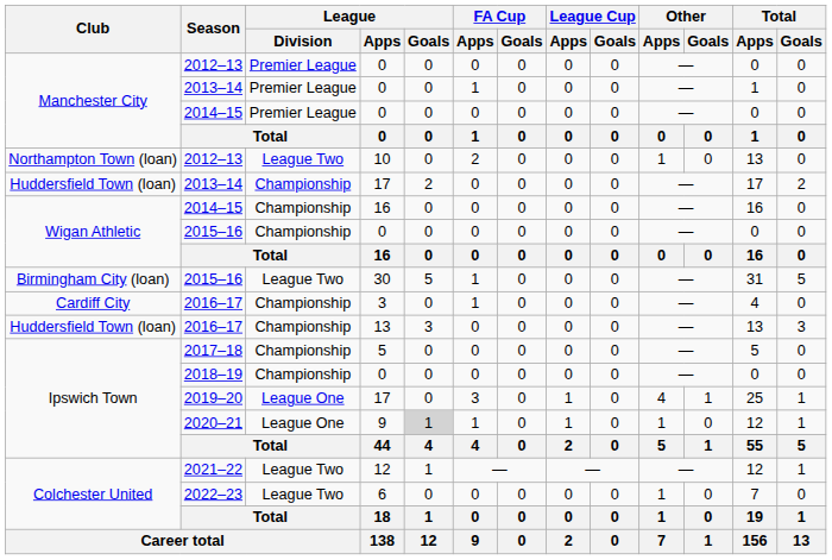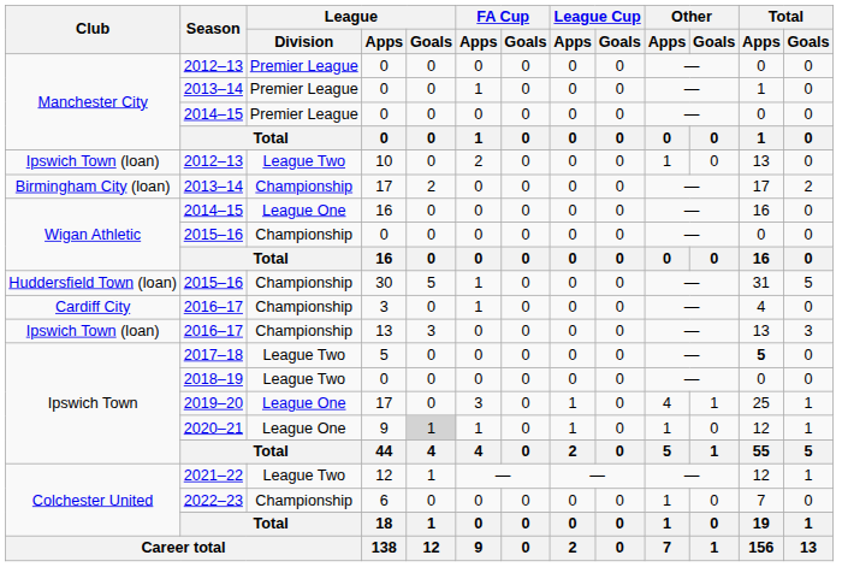 <table class="wikitable" style="text-align:center">
 <tr>
 <th rowspan="2">Club</th>
 <th rowspan="2">Season</th>
 <th colspan="3">League</th>
 <th colspan="2"><a href='#'>FA Cup</a></th>
 <th colspan="2"><a href='#'>League Cup</a></th>
 <th colspan="2">Other</th>
 <th colspan="2">Total</th>
 </tr>
 <tr>
 <th>Division</th>
 <th>Apps</th>
 <th>Goals</th>
 <th>Apps</th>
 <th>Goals</th>
 <th>Apps</th>
 <th>Goals</th>
 <th>Apps</th>
 <th>Goals</th>
 <th>Apps</th>
 <th>Goals</th>
 </tr>
 <tr>
 <td rowspan="4"><a href='#'>Manchester City</a></td>
 <td><a href='#'>2012–13</a></td>
 <td><a href='#'>Premier League</a></td>
 <td>0</td>
 <td>0</td>
 <td>0</td>
 <td>0</td>
 <td>0</td>
 <td>0</td>
 <td colspan="2">—</td>
 <td>0</td>
 <td>0</td>
 </tr>
 <tr>
 <td><a href='#'>2013–14</a></td>
 <td>Premier League</td>
 <td>0</td>
 <td>0</td>
 <td>1</td>
 <td>0</td>
 <td>0</td>
 <td>0</td>
 <td colspan="2">—</td>
 <td>1</td>
 <td>0</td>
 </tr>
 <tr>
 <td><a href='#'>2014–15</a></td>
 <td>Premier League</td>
 <td>0</td>
 <td>0</td>
 <td>0</td>
 <td>0</td>
 <td>0</td>
 <td>0</td>
 <td colspan="2">—</td>
 <td>0</td>
 <td>0</td>
 </tr>
 <tr>
 <th colspan="2">Total</th>
 <th>0</th>
 <th>0</th>
 <th>1</th>
 <th>0</th>
 <th>0</th>
 <th>0</th>
 <th>0</th>
 <th>0</th>
 <th>1</th>
 <th>0</th>
 </tr>
 <tr>
-<td><a href='#'>Northampton Town</a> (loan)</td>
+<td><a href='#'>Ipswich Town</a> (loan)</td>
 <td><a href='#'>2012–13</a></td>
 <td><a href='#'>League Two</a></td>
 <td>10</td>
 <td>0</td>
 <td>2</td>
 <td>0</td>
 <td>0</td>
 <td>0</td>
 <td>1</td>
 <td>0</td>
 <td>13</td>
 <td>0</td>
 </tr>
 <tr>
-<td><a href='#'>Huddersfield Town</a> (loan)</td>
+<td><a href='#'>Birmingham City</a> (loan)</td>
 <td><a href='#'>2013–14</a></td>
 <td><a href='#'>Championship</a></td>
 <td>17</td>
 <td>2</td>
 <td>0</td>
 <td>0</td>
 <td>0</td>
 <td>0</td>
 <td colspan="2">—</td>
 <td>17</td>
 <td>2</td>
 </tr>
 <tr>
 <td rowspan="3"><a href='#'>Wigan Athletic</a></td>
 <td><a href='#'>2014–15</a></td>
-<td>Championship</td>
+<td><a href='#'>League One</a></td>
 <td>16</td>
 <td>0</td>
 <td>0</td>
 <td>0</td>
 <td>0</td>
 <td>0</td>
 <td colspan="2">—</td>
 <td>16</td>
 <td>0</td>
 </tr>
 <tr>
 <td><a href='#'>2015–16</a></td>
 <td>Championship</td>
 <td>0</td>
 <td>0</td>
 <td>0</td>
 <td>0</td>
 <td>0</td>
 <td>0</td>
 <td colspan="2">—</td>
 <td>0</td>
 <td>0</td>
 </tr>
 <tr>
 <th colspan="2">Total</th>
 <th>16</th>
 <th>0</th>
 <th>0</th>
 <th>0</th>
 <th>0</th>
 <th>0</th>
 <th>0</th>
 <th>0</th>
 <th>16</th>
 <th>0</th>
 </tr>
 <tr>
-<td><a href='#'>Birmingham City</a> (loan)</td>
+<td><a href='#'>Huddersfield Town</a> (loan)</td>
 <td><a href='#'>2015–16</a></td>
-<td>League Two</td>
+<td>Championship</td>
 <td>30</td>
 <td>5</td>
 <td>1</td>
 <td>0</td>
 <td>0</td>
 <td>0</td>
 <td colspan="2">—</td>
 <td>31</td>
 <td>5</td>
 </tr>
 <tr>
 <td><a href='#'>Cardiff City</a></td>
 <td><a href='#'>2016–17</a></td>
 <td>Championship</td>
 <td>3</td>
 <td>0</td>
 <td>1</td>
 <td>0</td>
 <td>0</td>
 <td>0</td>
 <td colspan="2">—</td>
 <td>4</td>
 <td>0</td>
 </tr>
 <tr>
-<td><a href='#'>Huddersfield Town</a> (loan)</td>
+<td><a href='#'>Ipswich Town</a> (loan)</td>
 <td><a href='#'>2016–17</a></td>
 <td>Championship</td>
 <td>13</td>
 <td>3</td>
 <td>0</td>
 <td>0</td>
 <td>0</td>
 <td>0</td>
 <td colspan="2">—</td>
 <td>13</td>
 <td>3</td>
 </tr>
 <tr>
 <td rowspan="5">Ipswich Town</td>
 <td><a href='#'>2017–18</a></td>
-<td>Championship</td>
+<td>League Two</td>
 <td>5</td>
 <td>0</td>
 <td>0</td>
 <td>0</td>
 <td>0</td>
 <td>0</td>
 <td colspan="2">—</td>
-<td>5</td>
+<td><strong>5</strong></td>
 <td>0</td>
 </tr>
 <tr>
 <td><a href='#'>2018–19</a></td>
-<td>Championship</td>
+<td>League Two</td>
 <td>0</td>
 <td>0</td>
 <td>0</td>
 <td>0</td>
 <td>0</td>
 <td>0</td>
 <td colspan="2">—</td>
 <td>0</td>
 <td>0</td>
 </tr>
 <tr>
 <td><a href='#'>2019–20</a></td>
 <td><a href='#'>League One</a></td>
 <td>17</td>
 <td>0</td>
 <td>3</td>
 <td>0</td>
 <td>1</td>
 <td>0</td>
 <td>4</td>
 <td>1</td>
 <td>25</td>
 <td>1</td>
 </tr>
 <tr>
 <td><a href='#'>2020–21</a></td>
 <td>League One</td>
 <td>9</td>
 <td style="background: lightgrey;">1</td>
 <td>1</td>
 <td>0</td>
 <td>1</td>
 <td>0</td>
 <td>1</td>
 <td>0</td>
 <td>12</td>
 <td>1</td>
 </tr>
 <tr>
 <th colspan="2">Total</th>
 <th>44</th>
 <th>4</th>
 <th>4</th>
 <th>0</th>
 <th>2</th>
 <th>0</th>
 <th>5</th>
 <th>1</th>
 <th>55</th>
 <th>5</th>
 </tr>
 <tr>
 <td rowspan="3"><a href='#'>Colchester United</a></td>
 <td><a href='#'>2021–22</a></td>
 <td>League Two</td>
 <td>12</td>
 <td>1</td>
 <td colspan="2">—</td>
 <td colspan="2">—</td>
 <td colspan="2">—</td>
 <td>12</td>
 <td>1</td>
 </tr>
 <tr>
 <td><a href='#'>2022–23</a></td>
-<td>League Two</td>
+<td>Championship</td>
 <td>6</td>
 <td>0</td>
 <td>0</td>
 <td>0</td>
 <td>0</td>
 <td>0</td>
 <td>1</td>
 <td>0</td>
 <td>7</td>
 <td>0</td>
 </tr>
 <tr>
 <th colspan="2">Total</th>
 <th>18</th>
 <th>1</th>
 <th>0</th>
 <th>0</th>
 <th>0</th>
 <th>0</th>
 <th>1</th>
 <th>0</th>
 <th>19</th>
 <th>1</th>
 </tr>
 <tr>
 <th colspan="3">Career total</th>
 <th>138</th>
 <th>12</th>
 <th>9</th>
 <th>0</th>
 <th>2</th>
 <th>0</th>
 <th>7</th>
 <th>1</th>
 <th>156</th>
 <th>13</th>
 </tr>
 </table>
